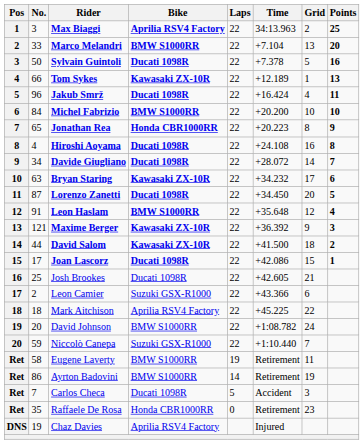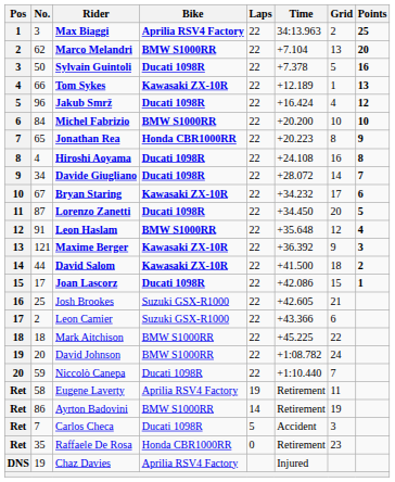 <table class="wikitable" style="font-size: 95%;">
 <tr>
 <th>Pos</th>
 <th>No.</th>
 <th>Rider</th>
 <th>Bike</th>
 <th>Laps</th>
 <th>Time</th>
 <th>Grid</th>
 <th>Points</th>
 </tr>
 <tr>
 <th>1</th>
 <td>3</td>
 <td> <strong><a href='#'>Max Biaggi</a></strong></td>
 <td><strong><a href='#'>Aprilia RSV4 Factory</a></strong></td>
 <td>22</td>
 <td>34:13.963</td>
 <td>2</td>
 <td><strong>25</strong></td>
 </tr>
 <tr>
 <th>2</th>
-<td>33</td>
+<td>62</td>
 <td> <strong><a href='#'>Marco Melandri</a></strong></td>
 <td><strong><a href='#'>BMW S1000RR</a></strong></td>
 <td>22</td>
 <td>+7.104</td>
 <td>13</td>
 <td><strong>20</strong></td>
 </tr>
 <tr>
 <th>3</th>
 <td>50</td>
 <td> <strong><a href='#'>Sylvain Guintoli</a></strong></td>
 <td><strong><a href='#'>Ducati 1098R</a></strong></td>
 <td>22</td>
 <td>+7.378</td>
 <td>5</td>
 <td><strong>16</strong></td>
 </tr>
 <tr>
 <th>4</th>
 <td>66</td>
 <td> <strong><a href='#'>Tom Sykes</a></strong></td>
 <td><strong><a href='#'>Kawasaki ZX-10R</a></strong></td>
 <td>22</td>
 <td>+12.189</td>
 <td>1</td>
 <td><strong>13</strong></td>
 </tr>
 <tr>
 <th>5</th>
 <td>96</td>
 <td> <strong><a href='#'>Jakub Smrž</a></strong></td>
 <td><strong><a href='#'>Ducati 1098R</a></strong></td>
 <td>22</td>
 <td>+16.424</td>
 <td>4</td>
-<td><strong>11</strong></td>
+<td><strong>12</strong></td>
 </tr>
 <tr>
 <th>6</th>
 <td>84</td>
 <td> <strong><a href='#'>Michel Fabrizio</a></strong></td>
 <td><strong><a href='#'>BMW S1000RR</a></strong></td>
 <td>22</td>
 <td>+20.200</td>
 <td>10</td>
 <td><strong>10</strong></td>
 </tr>
 <tr>
 <th>7</th>
 <td>65</td>
 <td> <strong><a href='#'>Jonathan Rea</a></strong></td>
 <td><strong><a href='#'>Honda CBR1000RR</a></strong></td>
 <td>22</td>
 <td>+20.223</td>
 <td>8</td>
 <td><strong>9</strong></td>
 </tr>
 <tr>
 <th>8</th>
 <td>4</td>
 <td> <strong><a href='#'>Hiroshi Aoyama</a></strong></td>
 <td><strong><a href='#'>Ducati 1098R</a></strong></td>
 <td>22</td>
 <td>+24.108</td>
 <td>16</td>
 <td><strong>8</strong></td>
 </tr>
 <tr>
 <th>9</th>
 <td>34</td>
 <td> <strong><a href='#'>Davide Giugliano</a></strong></td>
 <td><strong><a href='#'>Ducati 1098R</a></strong></td>
 <td>22</td>
 <td>+28.072</td>
 <td>14</td>
 <td><strong>7</strong></td>
 </tr>
 <tr>
 <th>10</th>
-<td>63</td>
+<td>67</td>
 <td> <strong><a href='#'>Bryan Staring</a></strong></td>
 <td><strong><a href='#'>Kawasaki ZX-10R</a></strong></td>
 <td>22</td>
 <td>+34.232</td>
 <td>17</td>
 <td><strong>6</strong></td>
 </tr>
 <tr>
 <th>11</th>
 <td>87</td>
 <td> <strong><a href='#'>Lorenzo Zanetti</a></strong></td>
 <td><strong><a href='#'>Ducati 1098R</a></strong></td>
 <td>22</td>
 <td>+34.450</td>
 <td>20</td>
 <td><strong>5</strong></td>
 </tr>
 <tr>
 <th>12</th>
 <td>91</td>
 <td> <strong><a href='#'>Leon Haslam</a></strong></td>
 <td><strong><a href='#'>BMW S1000RR</a></strong></td>
 <td>22</td>
 <td>+35.648</td>
 <td>12</td>
 <td><strong>4</strong></td>
 </tr>
 <tr>
 <th>13</th>
 <td>121</td>
 <td> <strong><a href='#'>Maxime Berger</a></strong></td>
 <td><strong><a href='#'>Kawasaki ZX-10R</a></strong></td>
 <td>22</td>
 <td>+36.392</td>
 <td>9</td>
 <td><strong>3</strong></td>
 </tr>
 <tr>
 <th>14</th>
 <td>44</td>
 <td> <strong><a href='#'>David Salom</a></strong></td>
 <td><strong><a href='#'>Kawasaki ZX-10R</a></strong></td>
 <td>22</td>
 <td>+41.500</td>
 <td>18</td>
 <td><strong>2</strong></td>
 </tr>
 <tr>
 <th>15</th>
 <td>17</td>
 <td> <strong><a href='#'>Joan Lascorz</a></strong></td>
 <td><strong><a href='#'>Ducati 1098R</a></strong></td>
 <td>22</td>
 <td>+42.086</td>
 <td>15</td>
 <td><strong>1</strong></td>
 </tr>
 <tr>
 <th>16</th>
 <td>25</td>
 <td> <a href='#'>Josh Brookes</a></td>
-<td><a href='#'>Ducati 1098R</a></td>
+<td><a href='#'>Suzuki GSX-R1000</a></td>
 <td>22</td>
 <td>+42.605</td>
 <td>21</td>
 <td></td>
 </tr>
 <tr>
 <th>17</th>
 <td>2</td>
 <td> <a href='#'>Leon Camier</a></td>
 <td><a href='#'>Suzuki GSX-R1000</a></td>
 <td>22</td>
 <td>+43.366</td>
 <td>6</td>
 <td></td>
 </tr>
 <tr>
 <th>18</th>
 <td>18</td>
 <td> <a href='#'>Mark Aitchison</a></td>
-<td><a href='#'>Aprilia RSV4 Factory</a></td>
+<td><a href='#'>BMW S1000RR</a></td>
 <td>22</td>
 <td>+45.225</td>
 <td>22</td>
 <td></td>
 </tr>
 <tr>
 <th>19</th>
 <td>20</td>
 <td> <a href='#'>David Johnson</a></td>
 <td><a href='#'>BMW S1000RR</a></td>
 <td>22</td>
 <td>+1:08.782</td>
 <td>24</td>
 <td></td>
 </tr>
 <tr>
 <th>20</th>
 <td>59</td>
 <td> <a href='#'>Niccolò Canepa</a></td>
-<td><a href='#'>Suzuki GSX-R1000</a></td>
+<td><a href='#'>Ducati 1098R</a></td>
 <td>22</td>
 <td>+1:10.440</td>
 <td>7</td>
 <td></td>
 </tr>
 <tr>
 <th>Ret</th>
 <td>58</td>
 <td> <a href='#'>Eugene Laverty</a></td>
-<td><a href='#'>BMW S1000RR</a></td>
+<td><a href='#'>Aprilia RSV4 Factory</a></td>
 <td>19</td>
 <td>Retirement</td>
 <td>11</td>
 <td></td>
 </tr>
 <tr>
 <th>Ret</th>
 <td>86</td>
 <td> <a href='#'>Ayrton Badovini</a></td>
 <td><a href='#'>BMW S1000RR</a></td>
 <td>14</td>
 <td>Retirement</td>
 <td>19</td>
 <td></td>
 </tr>
 <tr>
 <th>Ret</th>
 <td>7</td>
 <td> <a href='#'>Carlos Checa</a></td>
 <td><a href='#'>Ducati 1098R</a></td>
 <td>5</td>
 <td>Accident</td>
 <td>3</td>
 <td></td>
 </tr>
 <tr>
 <th>Ret</th>
 <td>35</td>
 <td> <a href='#'>Raffaele De Rosa</a></td>
 <td><a href='#'>Honda CBR1000RR</a></td>
 <td>0</td>
 <td>Retirement</td>
 <td>23</td>
 <td></td>
 </tr>
 <tr>
 <th>DNS</th>
 <td>19</td>
 <td> <a href='#'>Chaz Davies</a></td>
 <td><a href='#'>Aprilia RSV4 Factory</a></td>
 <td></td>
 <td>Injured</td>
 <td></td>
 <td></td>
 </tr>
 <tr>
 <th colspan=8></th>
 </tr>
 </table>
